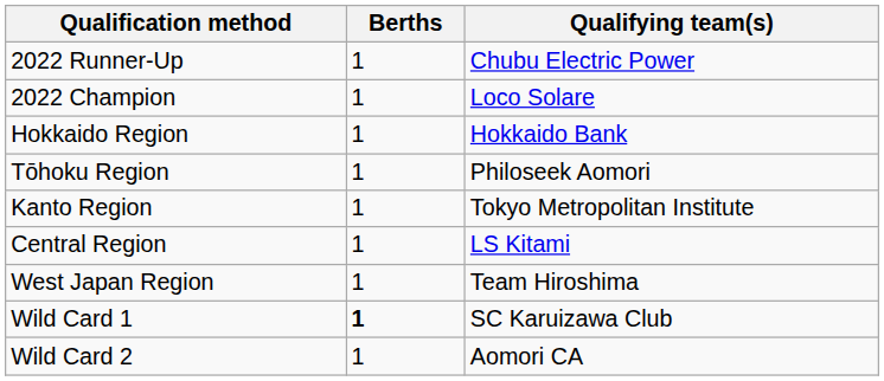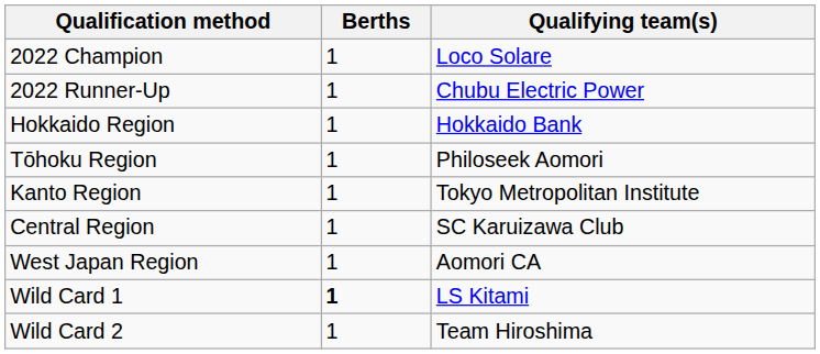 <table class="wikitable" style="width:600px;">
 <tr>
 <th scope="col">Qualification method</th>
 <th scope="col">Berths</th>
 <th scope="col">Qualifying team(s)</th>
 </tr>
 <tr>
+<td>2022 Champion</td>
+<td>1</td>
+<td> <a href='#'>Loco Solare</a></td>
+</tr>
+<tr>
 <td>2022 Runner-Up</td>
 <td>1</td>
 <td> <a href='#'>Chubu Electric Power</a></td>
-</tr>
-<tr>
-<td>2022 Champion</td>
-<td>1</td>
-<td> <a href='#'>Loco Solare</a></td>
 </tr>
 <tr>
 <td>Hokkaido Region</td>
 <td>1</td>
 <td> <a href='#'>Hokkaido Bank</a></td>
 </tr>
 <tr>
 <td>Tōhoku Region</td>
 <td>1</td>
 <td> Philoseek Aomori</td>
 </tr>
 <tr>
 <td>Kanto Region</td>
 <td>1</td>
 <td> Tokyo Metropolitan Institute</td>
 </tr>
 <tr>
 <td>Central Region</td>
 <td>1</td>
-<td> <a href='#'>LS Kitami</a></td>
+<td> SC Karuizawa Club</td>
 </tr>
 <tr>
 <td>West Japan Region</td>
 <td>1</td>
-<td> Team Hiroshima</td>
+<td> Aomori CA</td>
 </tr>
 <tr>
 <td>Wild Card 1</td>
 <td><strong>1</strong></td>
-<td> SC Karuizawa Club</td>
+<td> <a href='#'>LS Kitami</a></td>
 </tr>
 <tr>
 <td>Wild Card 2</td>
 <td>1</td>
-<td> Aomori CA</td>
+<td> Team Hiroshima</td>
 </tr>
 </table>
